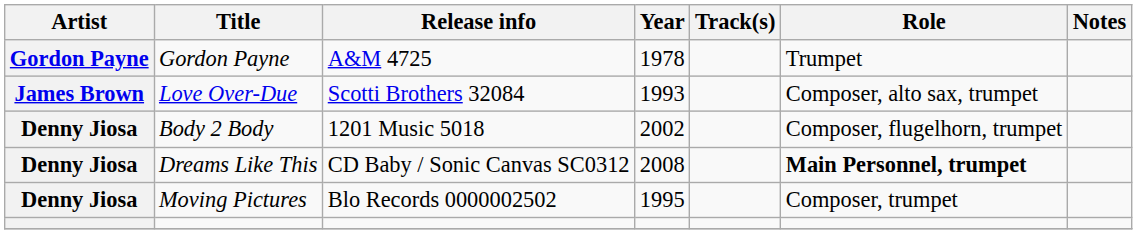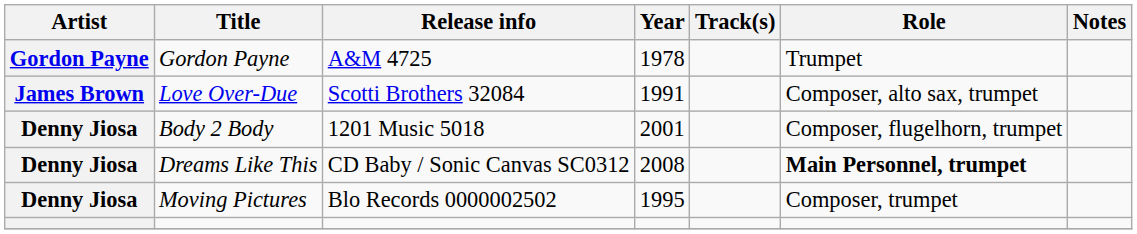 <table class="wikitable plainrowheaders sortable">
 <tr>
 <th scope="col">Artist</th>
 <th scope="col">Title</th>
 <th scope="col">Release info</th>
 <th scope="col">Year</th>
 <th scope="col">Track(s)</th>
 <th scope="col">Role</th>
 <th scope="col" class="unsortable">Notes</th>
 </tr>
 <tr>
 <th scope="row"><a href='#'>Gordon Payne</a></th>
 <td><em>Gordon Payne</em></td>
 <td><a href='#'>A&M</a> 4725</td>
 <td>1978</td>
 <td></td>
 <td>Trumpet</td>
 <td></td>
 </tr>
 <tr>
 <th scope="row"><a href='#'>James Brown</a></th>
 <td><em><a href='#'>Love Over-Due</a></em></td>
 <td><a href='#'>Scotti Brothers</a> 32084</td>
-<td>1993</td>
+<td>1991</td>
 <td></td>
 <td>Composer, alto sax, trumpet</td>
 <td></td>
 </tr>
 <tr>
 <th scope="row">Denny Jiosa</th>
 <td><em>Body 2 Body</em></td>
 <td>1201 Music 5018</td>
-<td>2002</td>
+<td>2001</td>
 <td></td>
 <td>Composer, flugelhorn, trumpet</td>
 <td></td>
 </tr>
 <tr>
 <th scope="row">Denny Jiosa</th>
 <td><em>Dreams Like This</em></td>
 <td>CD Baby / Sonic Canvas SC0312</td>
 <td>2008</td>
 <td></td>
 <td><strong>Main Personnel, trumpet</strong></td>
 <td></td>
 </tr>
 <tr>
 <th scope="row">Denny Jiosa</th>
 <td><em>Moving Pictures</em></td>
 <td>Blo Records 0000002502</td>
 <td>1995</td>
 <td></td>
 <td>Composer, trumpet</td>
 <td></td>
 </tr>
 <tr>
 <th scope="row"></th>
 <td></td>
 <td></td>
 <td></td>
 <td></td>
 <td></td>
 <td></td>
 </tr>
 <tr>
 </tr>
 </table>
